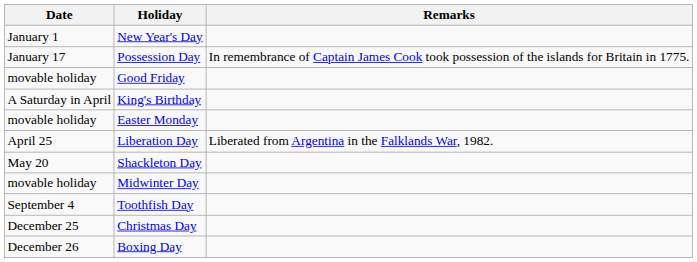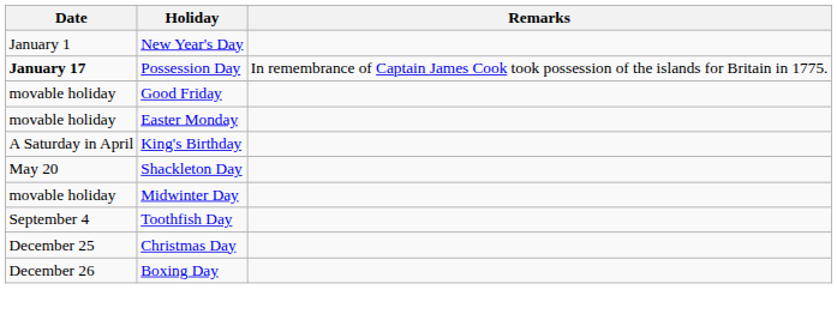 <table class="wikitable">
 <tr>
 <th>Date</th>
 <th>Holiday</th>
 <th>Remarks</th>
 </tr>
 <tr>
 <td>January 1</td>
 <td><a href='#'>New Year's Day</a></td>
 <td></td>
 </tr>
 <tr>
-<td>January 17</td>
+<td><strong>January 17</strong></td>
 <td><a href='#'>Possession Day</a></td>
 <td>In remembrance of <a href='#'>Captain James Cook</a> took possession of the islands for Britain in 1775.</td>
 </tr>
 <tr>
 <td>movable holiday</td>
 <td><a href='#'>Good Friday</a></td>
 <td></td>
 </tr>
 <tr>
-<td>A Saturday in April</td>
-<td><a href='#'>King's Birthday</a></td>
-<td></td>
-</tr>
-<tr>
 <td>movable holiday</td>
 <td><a href='#'>Easter Monday</a></td>
 <td></td>
 </tr>
 <tr>
-<td>April 25</td>
-<td><a href='#'>Liberation Day</a></td>
-<td>Liberated from <a href='#'>Argentina</a> in the <a href='#'>Falklands War</a>, 1982.</td>
+<td>A Saturday in April</td>
+<td><a href='#'>King's Birthday</a></td>
+<td></td>
 </tr>
 <tr>
 <td>May 20</td>
 <td><a href='#'>Shackleton Day</a></td>
 <td></td>
 </tr>
 <tr>
 <td>movable holiday</td>
 <td><a href='#'>Midwinter Day</a></td>
 <td></td>
 </tr>
 <tr>
 <td>September 4</td>
 <td><a href='#'>Toothfish Day</a></td>
 <td></td>
 </tr>
 <tr>
 <td>December 25</td>
 <td><a href='#'>Christmas Day</a></td>
 <td></td>
 </tr>
 <tr>
 <td>December 26</td>
 <td><a href='#'>Boxing Day</a></td>
 <td></td>
 </tr>
 </table>
